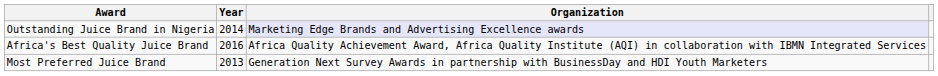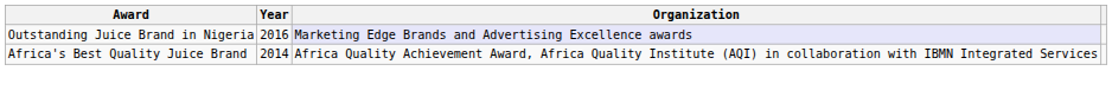 <table class="wikitable">
 <tr>
 <th>Award</th>
 <th>Year</th>
 <th>Organization</th>
 <th></th>
 </tr>
 <tr>
 <td>Outstanding Juice Brand in Nigeria</td>
-<td>2014</td>
+<td>2016</td>
 <td style="background: lavender;">Marketing Edge Brands and Advertising Excellence awards</td>
 <td><br></td>
 </tr>
 <tr>
 <td>Africa's Best Quality Juice Brand</td>
-<td>2016</td>
+<td>2014</td>
 <td>Africa Quality Achievement Award, Africa Quality Institute (AQI) in collaboration with IBMN Integrated Services</td>
 <td><br></td>
 </tr>
-<tr>
-<td>Most Preferred Juice Brand</td>
-<td>2013</td>
-<td>Generation Next Survey Awards in partnership with BusinessDay and HDI Youth Marketers</td>
-<td></td>
-</tr>
 </table>
